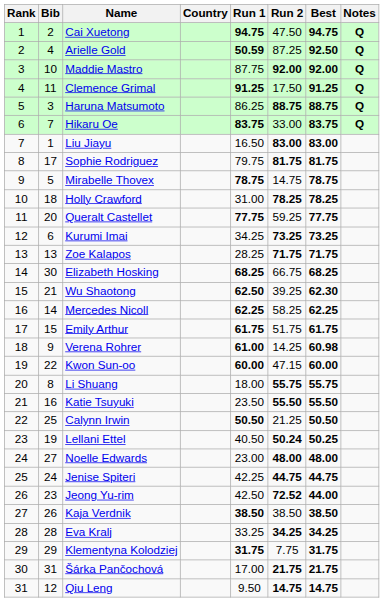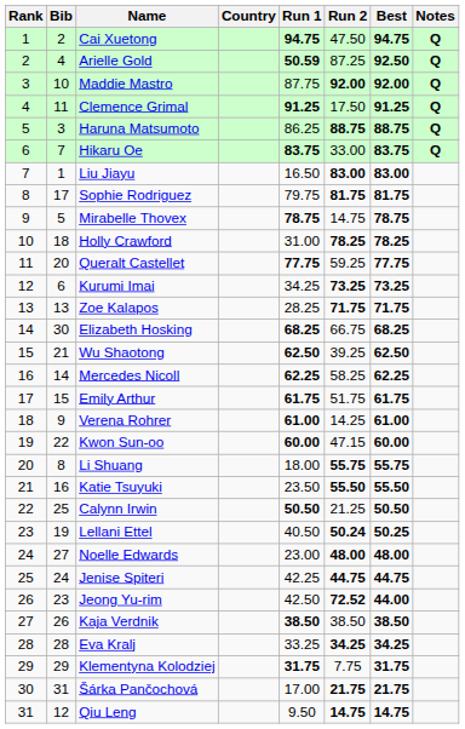 <table class="wikitable sortable" style="text-align:center">
 <tr>
 <th>Rank</th>
 <th>Bib</th>
 <th>Name</th>
 <th>Country</th>
 <th>Run 1</th>
 <th>Run 2</th>
 <th>Best</th>
 <th>Notes</th>
 </tr>
 <tr bgcolor="#ccffcc">
 <td>1</td>
 <td>2</td>
 <td align=left><a href='#'>Cai Xuetong</a></td>
 <td align=left></td>
 <td><strong>94.75</strong></td>
 <td>47.50</td>
 <td><strong>94.75</strong></td>
 <td><strong>Q</strong></td>
 </tr>
 <tr bgcolor="#ccffcc">
 <td>2</td>
 <td>4</td>
 <td align=left><a href='#'>Arielle Gold</a></td>
 <td align=left></td>
 <td><strong>50.59</strong></td>
 <td>87.25</td>
 <td><strong>92.50</strong></td>
 <td><strong>Q</strong></td>
 </tr>
 <tr bgcolor="#ccffcc">
 <td>3</td>
 <td>10</td>
 <td align=left><a href='#'>Maddie Mastro</a></td>
 <td align=left></td>
 <td>87.75</td>
 <td><strong>92.00</strong></td>
 <td><strong>92.00</strong></td>
 <td><strong>Q</strong></td>
 </tr>
 <tr bgcolor="#ccffcc">
 <td>4</td>
 <td>11</td>
 <td align=left><a href='#'>Clemence Grimal</a></td>
 <td align=left></td>
 <td><strong>91.25</strong></td>
 <td>17.50</td>
 <td><strong>91.25</strong></td>
 <td><strong>Q</strong></td>
 </tr>
 <tr bgcolor="#ccffcc">
 <td>5</td>
 <td>3</td>
 <td align=left><a href='#'>Haruna Matsumoto</a></td>
 <td align=left></td>
 <td>86.25</td>
 <td><strong>88.75</strong></td>
 <td><strong>88.75</strong></td>
 <td><strong>Q</strong></td>
 </tr>
 <tr bgcolor="#ccffcc">
 <td>6</td>
 <td>7</td>
 <td align=left><a href='#'>Hikaru Oe</a></td>
 <td align=left></td>
 <td><strong>83.75</strong></td>
 <td>33.00</td>
 <td><strong>83.75</strong></td>
 <td><strong>Q</strong></td>
 </tr>
 <tr>
 <td>7</td>
 <td>1</td>
 <td align=left><a href='#'>Liu Jiayu</a></td>
 <td align=left></td>
 <td>16.50</td>
 <td><strong>83.00</strong></td>
 <td><strong>83.00</strong></td>
 <td></td>
 </tr>
 <tr>
 <td>8</td>
 <td>17</td>
 <td align=left><a href='#'>Sophie Rodriguez</a></td>
 <td align=left></td>
 <td>79.75</td>
 <td><strong>81.75</strong></td>
 <td><strong>81.75</strong></td>
 <td></td>
 </tr>
 <tr>
 <td>9</td>
 <td>5</td>
 <td align=left><a href='#'>Mirabelle Thovex</a></td>
 <td align=left></td>
 <td><strong>78.75</strong></td>
 <td>14.75</td>
 <td><strong>78.75</strong></td>
 <td></td>
 </tr>
 <tr>
 <td>10</td>
 <td>18</td>
 <td align=left><a href='#'>Holly Crawford</a></td>
 <td align=left></td>
 <td>31.00</td>
 <td><strong>78.25</strong></td>
 <td><strong>78.25</strong></td>
 <td></td>
 </tr>
 <tr>
 <td>11</td>
 <td>20</td>
 <td align=left><a href='#'>Queralt Castellet</a></td>
 <td align=left></td>
 <td><strong>77.75</strong></td>
 <td>59.25</td>
 <td><strong>77.75</strong></td>
 <td></td>
 </tr>
 <tr>
 <td>12</td>
 <td>6</td>
 <td align=left><a href='#'>Kurumi Imai</a></td>
 <td align=left></td>
 <td>34.25</td>
 <td><strong>73.25</strong></td>
 <td><strong>73.25</strong></td>
 <td></td>
 </tr>
 <tr>
 <td>13</td>
 <td>13</td>
 <td align=left><a href='#'>Zoe Kalapos</a></td>
 <td align=left></td>
 <td>28.25</td>
 <td><strong>71.75</strong></td>
 <td><strong>71.75</strong></td>
 <td></td>
 </tr>
 <tr>
 <td>14</td>
 <td>30</td>
 <td align=left><a href='#'>Elizabeth Hosking</a></td>
 <td align=left></td>
 <td><strong>68.25</strong></td>
 <td>66.75</td>
 <td><strong>68.25</strong></td>
 <td></td>
 </tr>
 <tr>
 <td>15</td>
 <td>21</td>
 <td align=left><a href='#'>Wu Shaotong</a></td>
 <td align=left></td>
 <td><strong>62.50</strong></td>
 <td>39.25</td>
-<td><strong>62.30</strong></td>
+<td><strong>62.50</strong></td>
 <td></td>
 </tr>
 <tr>
 <td>16</td>
 <td>14</td>
 <td align=left><a href='#'>Mercedes Nicoll</a></td>
 <td align=left></td>
 <td><strong>62.25</strong></td>
 <td>58.25</td>
 <td><strong>62.25</strong></td>
 <td></td>
 </tr>
 <tr>
 <td>17</td>
 <td>15</td>
 <td align=left><a href='#'>Emily Arthur</a></td>
 <td align=left></td>
 <td><strong>61.75</strong></td>
 <td>51.75</td>
 <td><strong>61.75</strong></td>
 <td></td>
 </tr>
 <tr>
 <td>18</td>
 <td>9</td>
 <td align=left><a href='#'>Verena Rohrer</a></td>
 <td align=left></td>
 <td><strong>61.00</strong></td>
 <td>14.25</td>
-<td><strong>60.98</strong></td>
+<td><strong>61.00</strong></td>
 <td></td>
 </tr>
 <tr>
 <td>19</td>
 <td>22</td>
 <td align=left><a href='#'>Kwon Sun-oo</a></td>
 <td align=left></td>
 <td><strong>60.00</strong></td>
 <td>47.15</td>
 <td><strong>60.00</strong></td>
 <td></td>
 </tr>
 <tr>
 <td>20</td>
 <td>8</td>
 <td align=left><a href='#'>Li Shuang</a></td>
 <td align=left></td>
 <td>18.00</td>
 <td><strong>55.75</strong></td>
 <td><strong>55.75</strong></td>
 <td></td>
 </tr>
 <tr>
 <td>21</td>
 <td>16</td>
 <td align=left><a href='#'>Katie Tsuyuki</a></td>
 <td align=left></td>
 <td>23.50</td>
 <td><strong>55.50</strong></td>
 <td><strong>55.50</strong></td>
 <td></td>
 </tr>
 <tr>
 <td>22</td>
 <td>25</td>
 <td align=left><a href='#'>Calynn Irwin</a></td>
 <td align=left></td>
 <td><strong>50.50</strong></td>
 <td>21.25</td>
 <td><strong>50.50</strong></td>
 <td></td>
 </tr>
 <tr>
 <td>23</td>
 <td>19</td>
 <td align=left><a href='#'>Lellani Ettel</a></td>
 <td align=left></td>
 <td>40.50</td>
 <td><strong>50.24</strong></td>
 <td><strong>50.25</strong></td>
 <td></td>
 </tr>
 <tr>
 <td>24</td>
 <td>27</td>
 <td align=left><a href='#'>Noelle Edwards</a></td>
 <td align=left></td>
 <td>23.00</td>
 <td><strong>48.00</strong></td>
 <td><strong>48.00</strong></td>
 <td></td>
 </tr>
 <tr>
 <td>25</td>
 <td>24</td>
 <td align=left><a href='#'>Jenise Spiteri</a></td>
 <td align=left></td>
 <td>42.25</td>
 <td><strong>44.75</strong></td>
 <td><strong>44.75</strong></td>
 <td></td>
 </tr>
 <tr>
 <td>26</td>
 <td>23</td>
 <td align=left><a href='#'>Jeong Yu-rim</a></td>
 <td align=left></td>
 <td>42.50</td>
 <td><strong>72.52</strong></td>
 <td><strong>44.00</strong></td>
 <td></td>
 </tr>
 <tr>
 <td>27</td>
 <td>26</td>
 <td align=left><a href='#'>Kaja Verdnik</a></td>
 <td align=left></td>
 <td><strong>38.50</strong></td>
 <td>38.50</td>
 <td><strong>38.50</strong></td>
 <td></td>
 </tr>
 <tr>
 <td>28</td>
 <td>28</td>
 <td align=left><a href='#'>Eva Kralj</a></td>
 <td align=left></td>
 <td>33.25</td>
 <td><strong>34.25</strong></td>
 <td><strong>34.25</strong></td>
 <td></td>
 </tr>
 <tr>
 <td>29</td>
 <td>29</td>
 <td align=left><a href='#'>Klementyna Kolodziej</a></td>
 <td align=left></td>
 <td><strong>31.75</strong></td>
 <td>7.75</td>
 <td><strong>31.75</strong></td>
 <td></td>
 </tr>
 <tr>
 <td>30</td>
 <td>31</td>
 <td align=left><a href='#'>Šárka Pančochová</a></td>
 <td align=left></td>
 <td>17.00</td>
 <td><strong>21.75</strong></td>
 <td><strong>21.75</strong></td>
 <td></td>
 </tr>
 <tr>
 <td>31</td>
 <td>12</td>
 <td align=left><a href='#'>Qiu Leng</a></td>
 <td align=left></td>
 <td>9.50</td>
 <td><strong>14.75</strong></td>
 <td><strong>14.75</strong></td>
 <td></td>
 </tr>
 </table>
